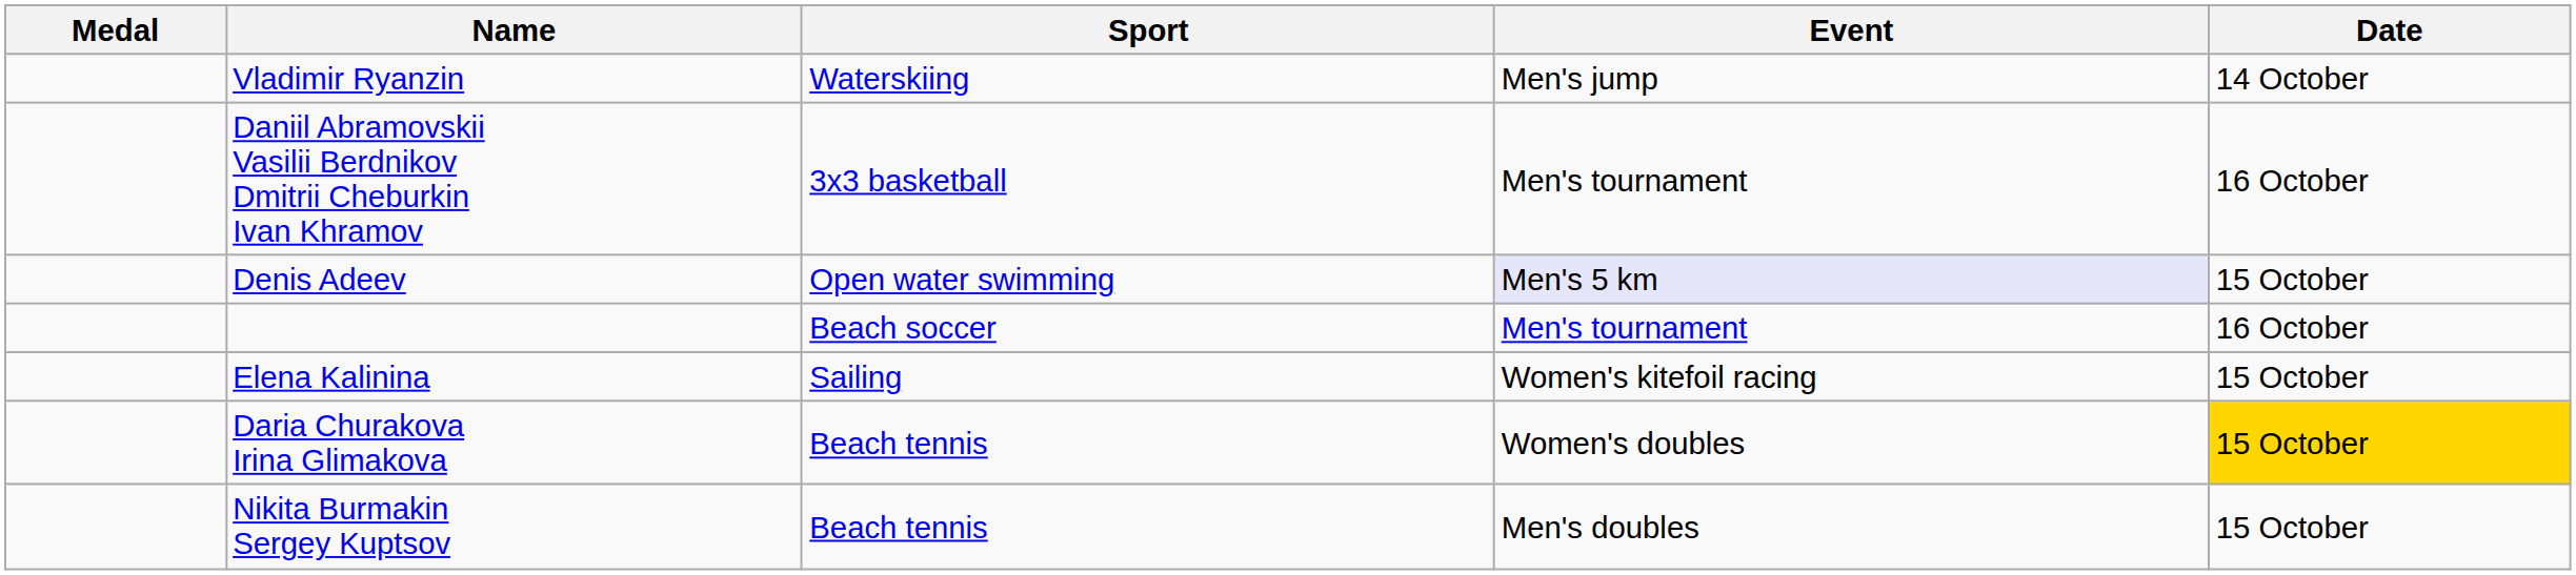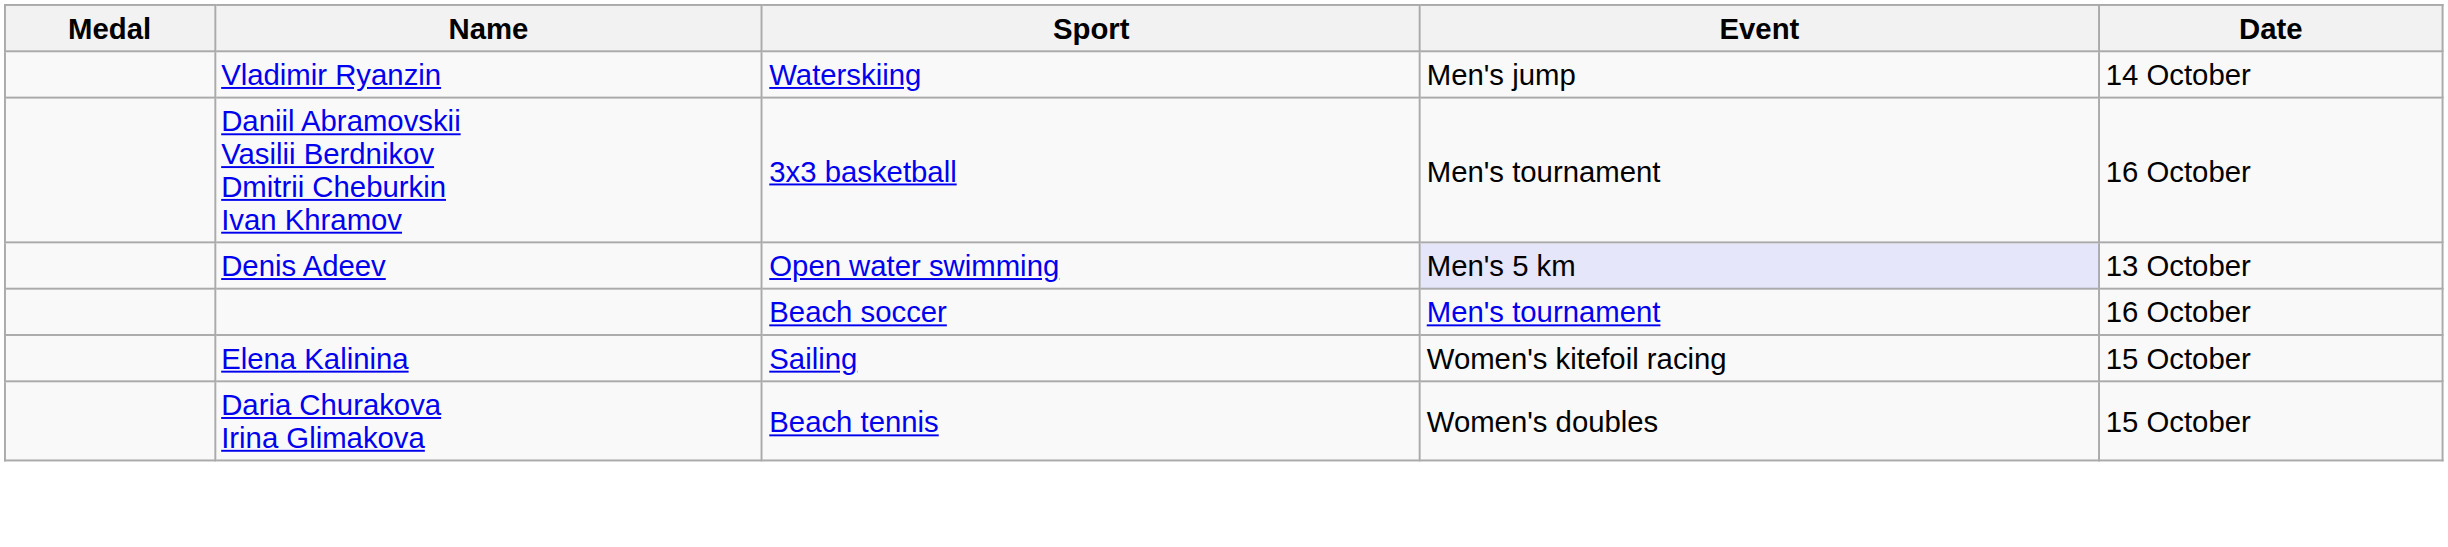 <table class="wikitable sortable" style="font-size: 95%;" width=100%>
 <tr>
 <th>Medal</th>
 <th>Name</th>
 <th>Sport</th>
 <th>Event</th>
 <th>Date</th>
 </tr>
 <tr>
 <td></td>
 <td><a href='#'>Vladimir Ryanzin</a></td>
 <td><a href='#'>Waterskiing</a></td>
 <td>Men's jump</td>
 <td>14 October</td>
 </tr>
 <tr>
 <td></td>
 <td><a href='#'>Daniil Abramovskii</a><br><a href='#'>Vasilii Berdnikov</a><br><a href='#'>Dmitrii Cheburkin</a><br><a href='#'>Ivan Khramov</a></td>
 <td><a href='#'>3x3 basketball</a></td>
 <td>Men's tournament</td>
 <td>16 October</td>
 </tr>
 <tr>
 <td></td>
 <td><a href='#'>Denis Adeev</a></td>
 <td><a href='#'>Open water swimming</a></td>
 <td style="background: lavender;">Men's 5 km</td>
-<td>15 October</td>
+<td>13 October</td>
 </tr>
 <tr>
 <td></td>
 <td></td>
 <td><a href='#'>Beach soccer</a></td>
 <td><a href='#'>Men's tournament</a></td>
 <td>16 October</td>
 </tr>
 <tr>
 <td></td>
 <td><a href='#'>Elena Kalinina</a></td>
 <td><a href='#'>Sailing</a></td>
 <td>Women's kitefoil racing</td>
 <td>15 October</td>
 </tr>
 <tr>
 <td></td>
 <td><a href='#'>Daria Churakova</a><br><a href='#'>Irina Glimakova</a></td>
 <td><a href='#'>Beach tennis</a></td>
 <td>Women's doubles</td>
-<td style="background: gold;">15 October</td>
-</tr>
-<tr>
-<td></td>
-<td><a href='#'>Nikita Burmakin</a><br><a href='#'>Sergey Kuptsov</a></td>
-<td><a href='#'>Beach tennis</a></td>
-<td>Men's doubles</td>
 <td>15 October</td>
 </tr>
 </table>
